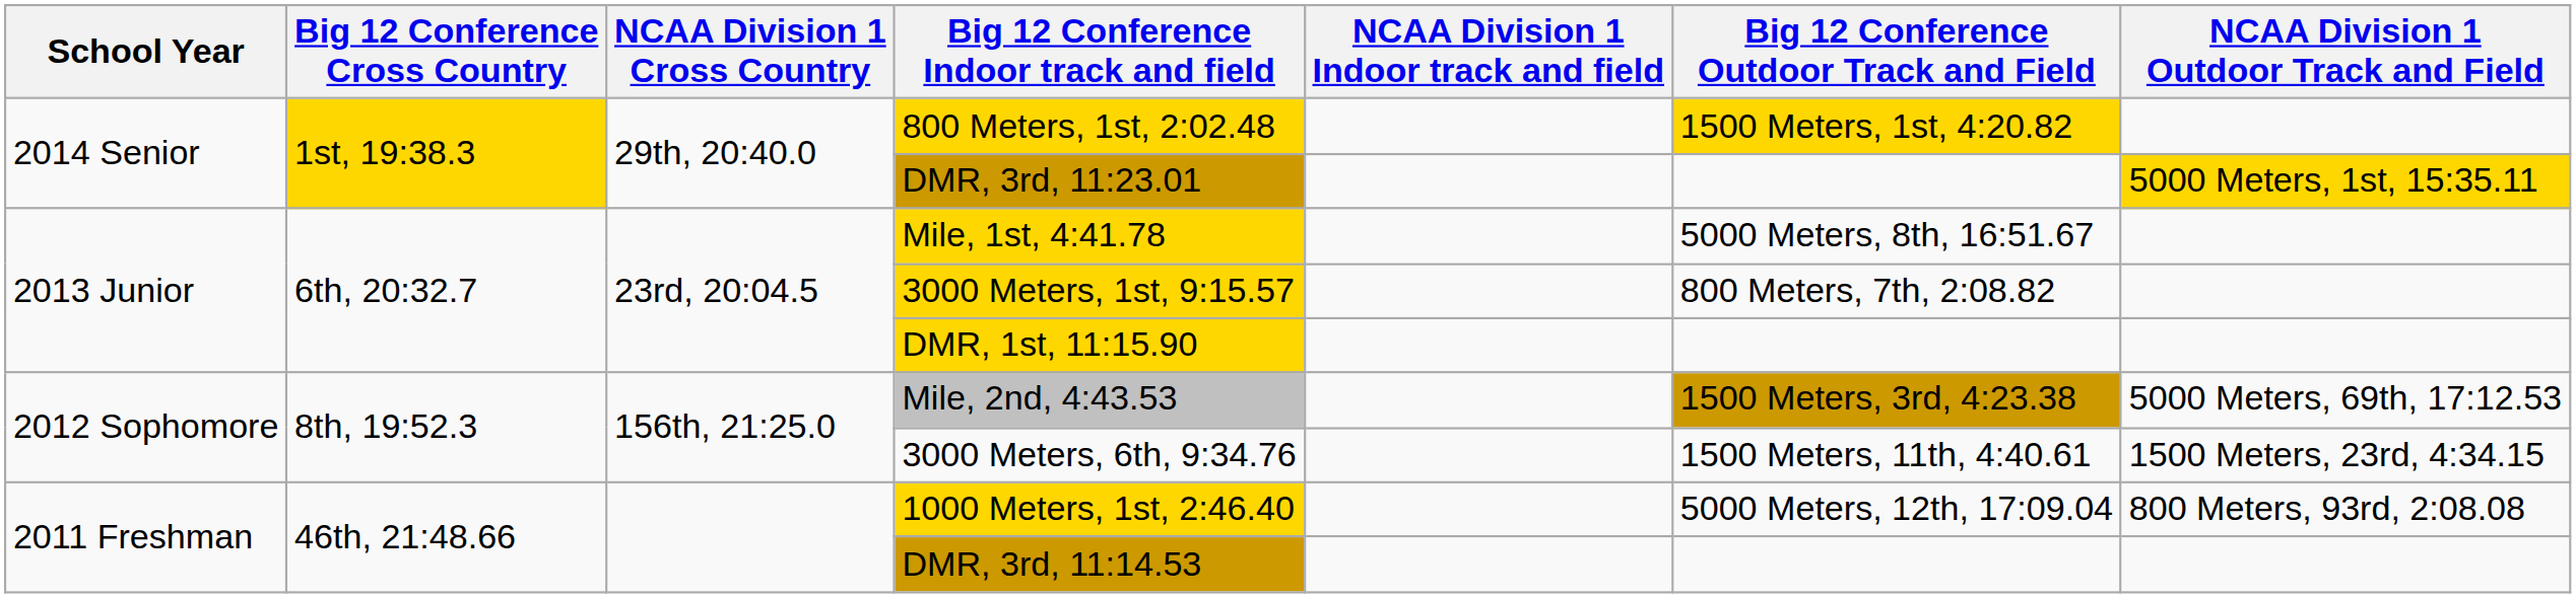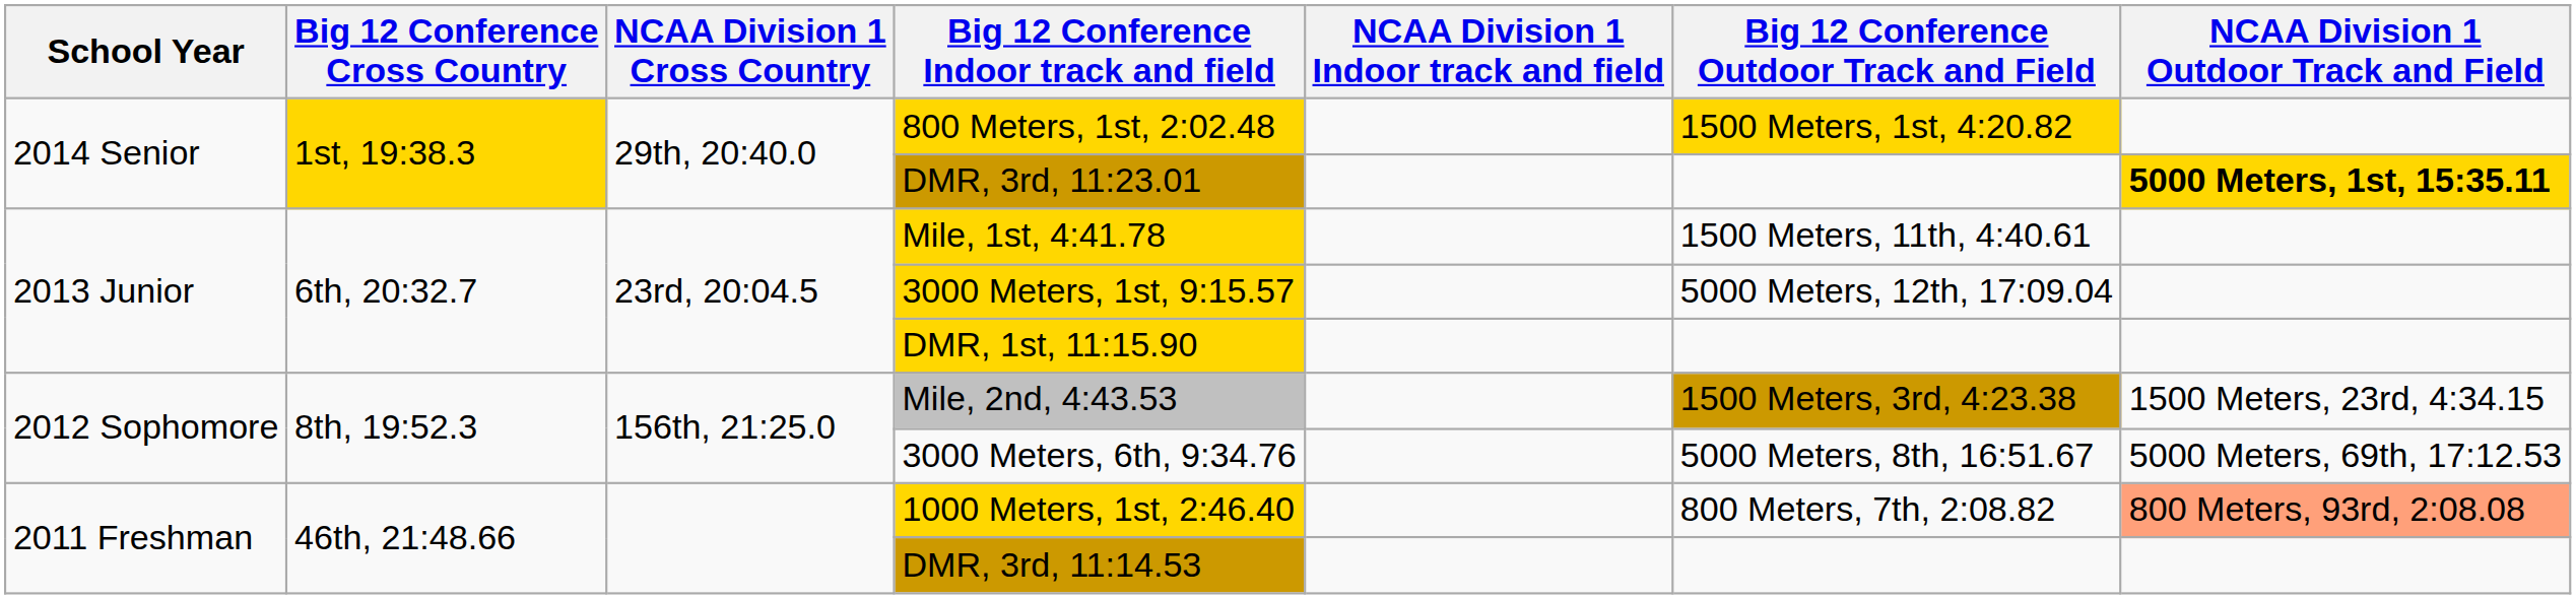 <table class="wikitable sortable">
 <tr>
 <th>School Year</th>
 <th><a href='#'>Big 12 Conference</a><br><a href='#'>Cross Country</a></th>
 <th><a href='#'>NCAA Division 1</a><br><a href='#'>Cross Country</a></th>
 <th><a href='#'>Big 12 Conference</a><br><a href='#'>Indoor track and field</a></th>
 <th><a href='#'>NCAA Division 1</a><br><a href='#'>Indoor track and field</a></th>
 <th><a href='#'>Big 12 Conference</a><br><a href='#'>Outdoor Track and Field</a></th>
 <th><a href='#'>NCAA Division 1</a><br><a href='#'>Outdoor Track and Field</a></th>
 </tr>
 <tr>
 <td rowspan=2>2014 Senior</td>
 <td rowspan=2 bgcolor="gold">1st, 19:38.3</td>
 <td rowspan=2>29th, 20:40.0</td>
 <td bgcolor="gold">800 Meters, 1st, 2:02.48</td>
 <td></td>
 <td bgcolor="gold">1500 Meters, 1st, 4:20.82</td>
 <td></td>
 </tr>
 <tr>
 <td bgcolor="cc9900">DMR, 3rd, 11:23.01</td>
 <td></td>
 <td></td>
-<td bgcolor="gold">5000 Meters, 1st, 15:35.11</td>
+<td bgcolor="gold"><strong>5000 Meters, 1st, 15:35.11</strong></td>
 </tr>
 <tr>
 <td rowspan=3>2013 Junior</td>
 <td rowspan=3>6th, 20:32.7</td>
 <td rowspan=3>23rd, 20:04.5</td>
 <td bgcolor="gold">Mile, 1st, 4:41.78</td>
 <td></td>
-<td>5000 Meters, 8th, 16:51.67</td>
+<td>1500 Meters, 11th, 4:40.61</td>
 <td></td>
 </tr>
 <tr>
 <td bgcolor="gold">3000 Meters, 1st, 9:15.57</td>
 <td></td>
-<td>800 Meters, 7th, 2:08.82</td>
+<td>5000 Meters, 12th, 17:09.04</td>
 <td></td>
 </tr>
 <tr>
 <td bgcolor="gold">DMR, 1st, 11:15.90</td>
 <td></td>
 <td></td>
 <td></td>
 </tr>
 <tr>
 <td rowspan=2>2012 Sophomore</td>
 <td rowspan=2>8th, 19:52.3</td>
 <td rowspan=2>156th, 21:25.0</td>
 <td bgcolor="silver">Mile, 2nd, 4:43.53</td>
 <td></td>
 <td bgcolor="cc9900">1500 Meters, 3rd, 4:23.38</td>
-<td>5000 Meters, 69th, 17:12.53</td>
+<td>1500 Meters, 23rd, 4:34.15</td>
 </tr>
 <tr>
 <td>3000 Meters, 6th, 9:34.76</td>
 <td></td>
-<td>1500 Meters, 11th, 4:40.61</td>
-<td>1500 Meters, 23rd, 4:34.15</td>
+<td>5000 Meters, 8th, 16:51.67</td>
+<td>5000 Meters, 69th, 17:12.53</td>
 </tr>
 <tr>
 <td rowspan=2>2011 Freshman</td>
 <td rowspan=2>46th, 21:48.66</td>
 <td rowspan=2></td>
 <td bgcolor="gold">1000 Meters, 1st, 2:46.40</td>
 <td></td>
-<td>5000 Meters, 12th, 17:09.04</td>
-<td>800 Meters, 93rd, 2:08.08</td>
+<td>800 Meters, 7th, 2:08.82</td>
+<td style="background: lightsalmon;">800 Meters, 93rd, 2:08.08</td>
 </tr>
 <tr>
 <td bgcolor="cc9900">DMR, 3rd, 11:14.53</td>
 <td></td>
 <td></td>
 <td></td>
 </tr>
 </table>
